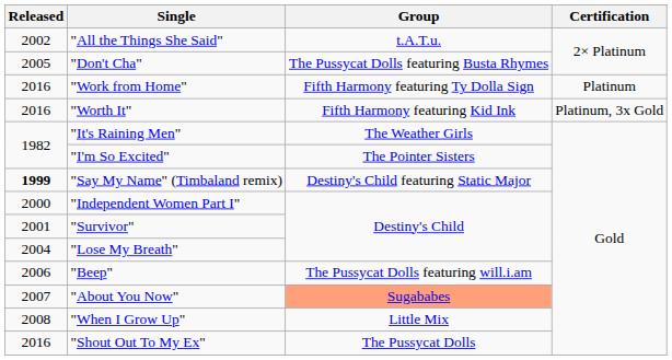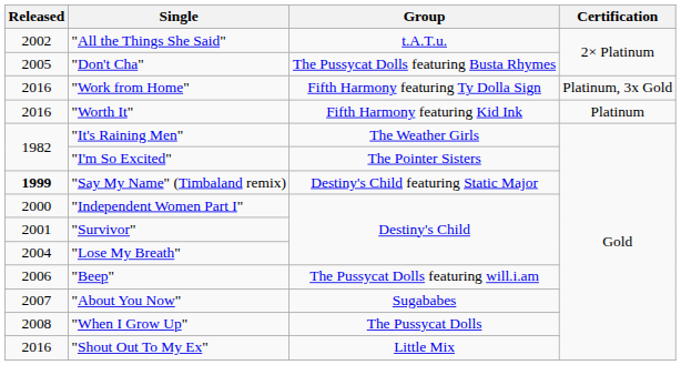 <table class="wikitable" style="text-align: center;">
 <tr>
 <th>Released</th>
 <th>Single</th>
 <th>Group</th>
 <th>Certification</th>
 </tr>
 <tr>
 <td>2002</td>
 <td style="text-align:left;">"<a href='#'>All the Things She Said</a>"</td>
 <td><a href='#'>t.A.T.u.</a></td>
 <td rowspan="2">2× Platinum</td>
 </tr>
 <tr>
 <td>2005</td>
 <td style="text-align:left;">"<a href='#'>Don't Cha</a>"</td>
 <td><a href='#'>The Pussycat Dolls</a> featuring <a href='#'>Busta Rhymes</a></td>
 </tr>
 <tr>
 <td>2016</td>
 <td style="text-align:left;">"<a href='#'>Work from Home</a>"</td>
 <td><a href='#'>Fifth Harmony</a> featuring <a href='#'>Ty Dolla Sign</a></td>
-<td>Platinum</td>
+<td>Platinum, 3x Gold</td>
 </tr>
 <tr>
 <td>2016</td>
 <td style="text-align:left;">"<a href='#'>Worth It</a>"</td>
 <td><a href='#'>Fifth Harmony</a> featuring <a href='#'>Kid Ink</a></td>
-<td>Platinum, 3x Gold</td>
+<td>Platinum</td>
 </tr>
 <tr>
 <td rowspan="2">1982</td>
 <td style="text-align:left;">"<a href='#'>It's Raining Men</a>"</td>
 <td><a href='#'>The Weather Girls</a></td>
 <td rowspan="10">Gold</td>
 </tr>
 <tr>
 <td style="text-align:left;">"<a href='#'>I'm So Excited</a>"</td>
 <td><a href='#'>The Pointer Sisters</a></td>
 </tr>
 <tr>
 <td><strong>1999</strong></td>
 <td style="text-align:left;">"<a href='#'>Say My Name</a>" (<a href='#'>Timbaland</a> remix)</td>
 <td><a href='#'>Destiny's Child</a> featuring <a href='#'>Static Major</a></td>
 </tr>
 <tr>
 <td>2000</td>
 <td style="text-align:left;">"<a href='#'>Independent Women Part I</a>"</td>
 <td rowspan="3"><a href='#'>Destiny's Child</a></td>
 </tr>
 <tr>
 <td>2001</td>
 <td style="text-align:left;">"<a href='#'>Survivor</a>"</td>
 </tr>
 <tr>
 <td>2004</td>
 <td style="text-align:left;">"<a href='#'>Lose My Breath</a>"</td>
 </tr>
 <tr>
 <td>2006</td>
 <td style="text-align:left;">"<a href='#'>Beep</a>"</td>
 <td><a href='#'>The Pussycat Dolls</a> featuring <a href='#'>will.i.am</a></td>
 </tr>
 <tr>
 <td>2007</td>
 <td style="text-align:left;">"<a href='#'>About You Now</a>"</td>
-<td style="background: lightsalmon;"><a href='#'>Sugababes</a></td>
+<td><a href='#'>Sugababes</a></td>
 </tr>
 <tr>
 <td>2008</td>
 <td style="text-align:left;">"<a href='#'>When I Grow Up</a>"</td>
-<td><a href='#'>Little Mix</a></td>
+<td><a href='#'>The Pussycat Dolls</a></td>
 </tr>
 <tr>
 <td>2016</td>
 <td style="text-align:left;">"<a href='#'>Shout Out To My Ex</a>"</td>
-<td><a href='#'>The Pussycat Dolls</a></td>
+<td><a href='#'>Little Mix</a></td>
 </tr>
 </table>
